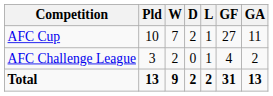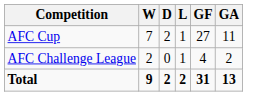 <table class="wikitable">
 <tr>
 <th>Competition</th>
-<th>Pld</th>
 <th>W</th>
 <th>D</th>
 <th>L</th>
 <th>GF</th>
 <th>GA</th>
 </tr>
 <tr>
 <td><a href='#'>AFC Cup</a></td>
-<td style="text-align:center;">10</td>
 <td style="text-align:center;">7</td>
 <td style="text-align:center;">2</td>
 <td style="text-align:center;">1</td>
 <td style="text-align:center;">27</td>
 <td style="text-align:center;">11</td>
 </tr>
 <tr>
 <td><a href='#'>AFC Challenge League</a></td>
-<td style="text-align:center;">3</td>
 <td style="text-align:center;">2</td>
 <td style="text-align:center;">0</td>
 <td style="text-align:center;">1</td>
 <td style="text-align:center;">4</td>
 <td style="text-align:center;">2</td>
 </tr>
 <tr>
 <td><strong>Total</strong></td>
-<td style="text-align:center;"><strong>13</strong></td>
 <td style="text-align:center;"><strong>9</strong></td>
 <td style="text-align:center;"><strong>2</strong></td>
 <td style="text-align:center;"><strong>2</strong></td>
 <td style="text-align:center;"><strong>31</strong></td>
 <td style="text-align:center;"><strong>13</strong></td>
 </tr>
 </table>
